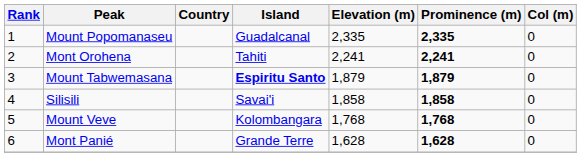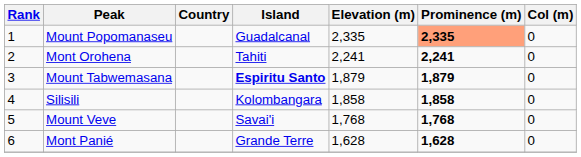 <table class="wikitable sortable">
 <tr>
 <th><a href='#'>Rank</a></th>
 <th>Peak</th>
 <th>Country</th>
 <th>Island</th>
 <th>Elevation (m)</th>
 <th>Prominence (m)</th>
 <th>Col (m)</th>
 </tr>
 <tr>
 <td>1</td>
 <td><a href='#'>Mount Popomanaseu</a></td>
 <td></td>
 <td><a href='#'>Guadalcanal</a></td>
 <td>2,335</td>
-<td><strong>2,335</strong></td>
+<td style="background: lightsalmon;"><strong>2,335</strong></td>
 <td>0</td>
 </tr>
 <tr>
 <td>2</td>
 <td><a href='#'>Mont Orohena</a></td>
 <td></td>
 <td><a href='#'>Tahiti</a></td>
 <td>2,241</td>
 <td><strong>2,241</strong></td>
 <td>0</td>
 </tr>
 <tr>
 <td>3</td>
 <td><a href='#'>Mount Tabwemasana</a></td>
 <td></td>
 <td><strong><a href='#'>Espiritu Santo</a></strong></td>
 <td>1,879</td>
 <td><strong>1,879</strong></td>
 <td>0</td>
 </tr>
 <tr>
 <td>4</td>
 <td><a href='#'>Silisili</a></td>
 <td></td>
-<td><a href='#'>Savai'i</a></td>
+<td><a href='#'>Kolombangara</a></td>
 <td>1,858</td>
 <td><strong>1,858</strong></td>
 <td>0</td>
 </tr>
 <tr>
 <td>5</td>
 <td><a href='#'>Mount Veve</a></td>
 <td></td>
-<td><a href='#'>Kolombangara</a></td>
+<td><a href='#'>Savai'i</a></td>
 <td>1,768</td>
 <td><strong>1,768</strong></td>
 <td>0</td>
 </tr>
 <tr>
 <td>6</td>
 <td><a href='#'>Mont Panié</a></td>
 <td></td>
 <td><a href='#'>Grande Terre</a></td>
 <td>1,628</td>
 <td><strong>1,628</strong></td>
 <td>0</td>
 </tr>
 <tr>
 </tr>
 </table>
